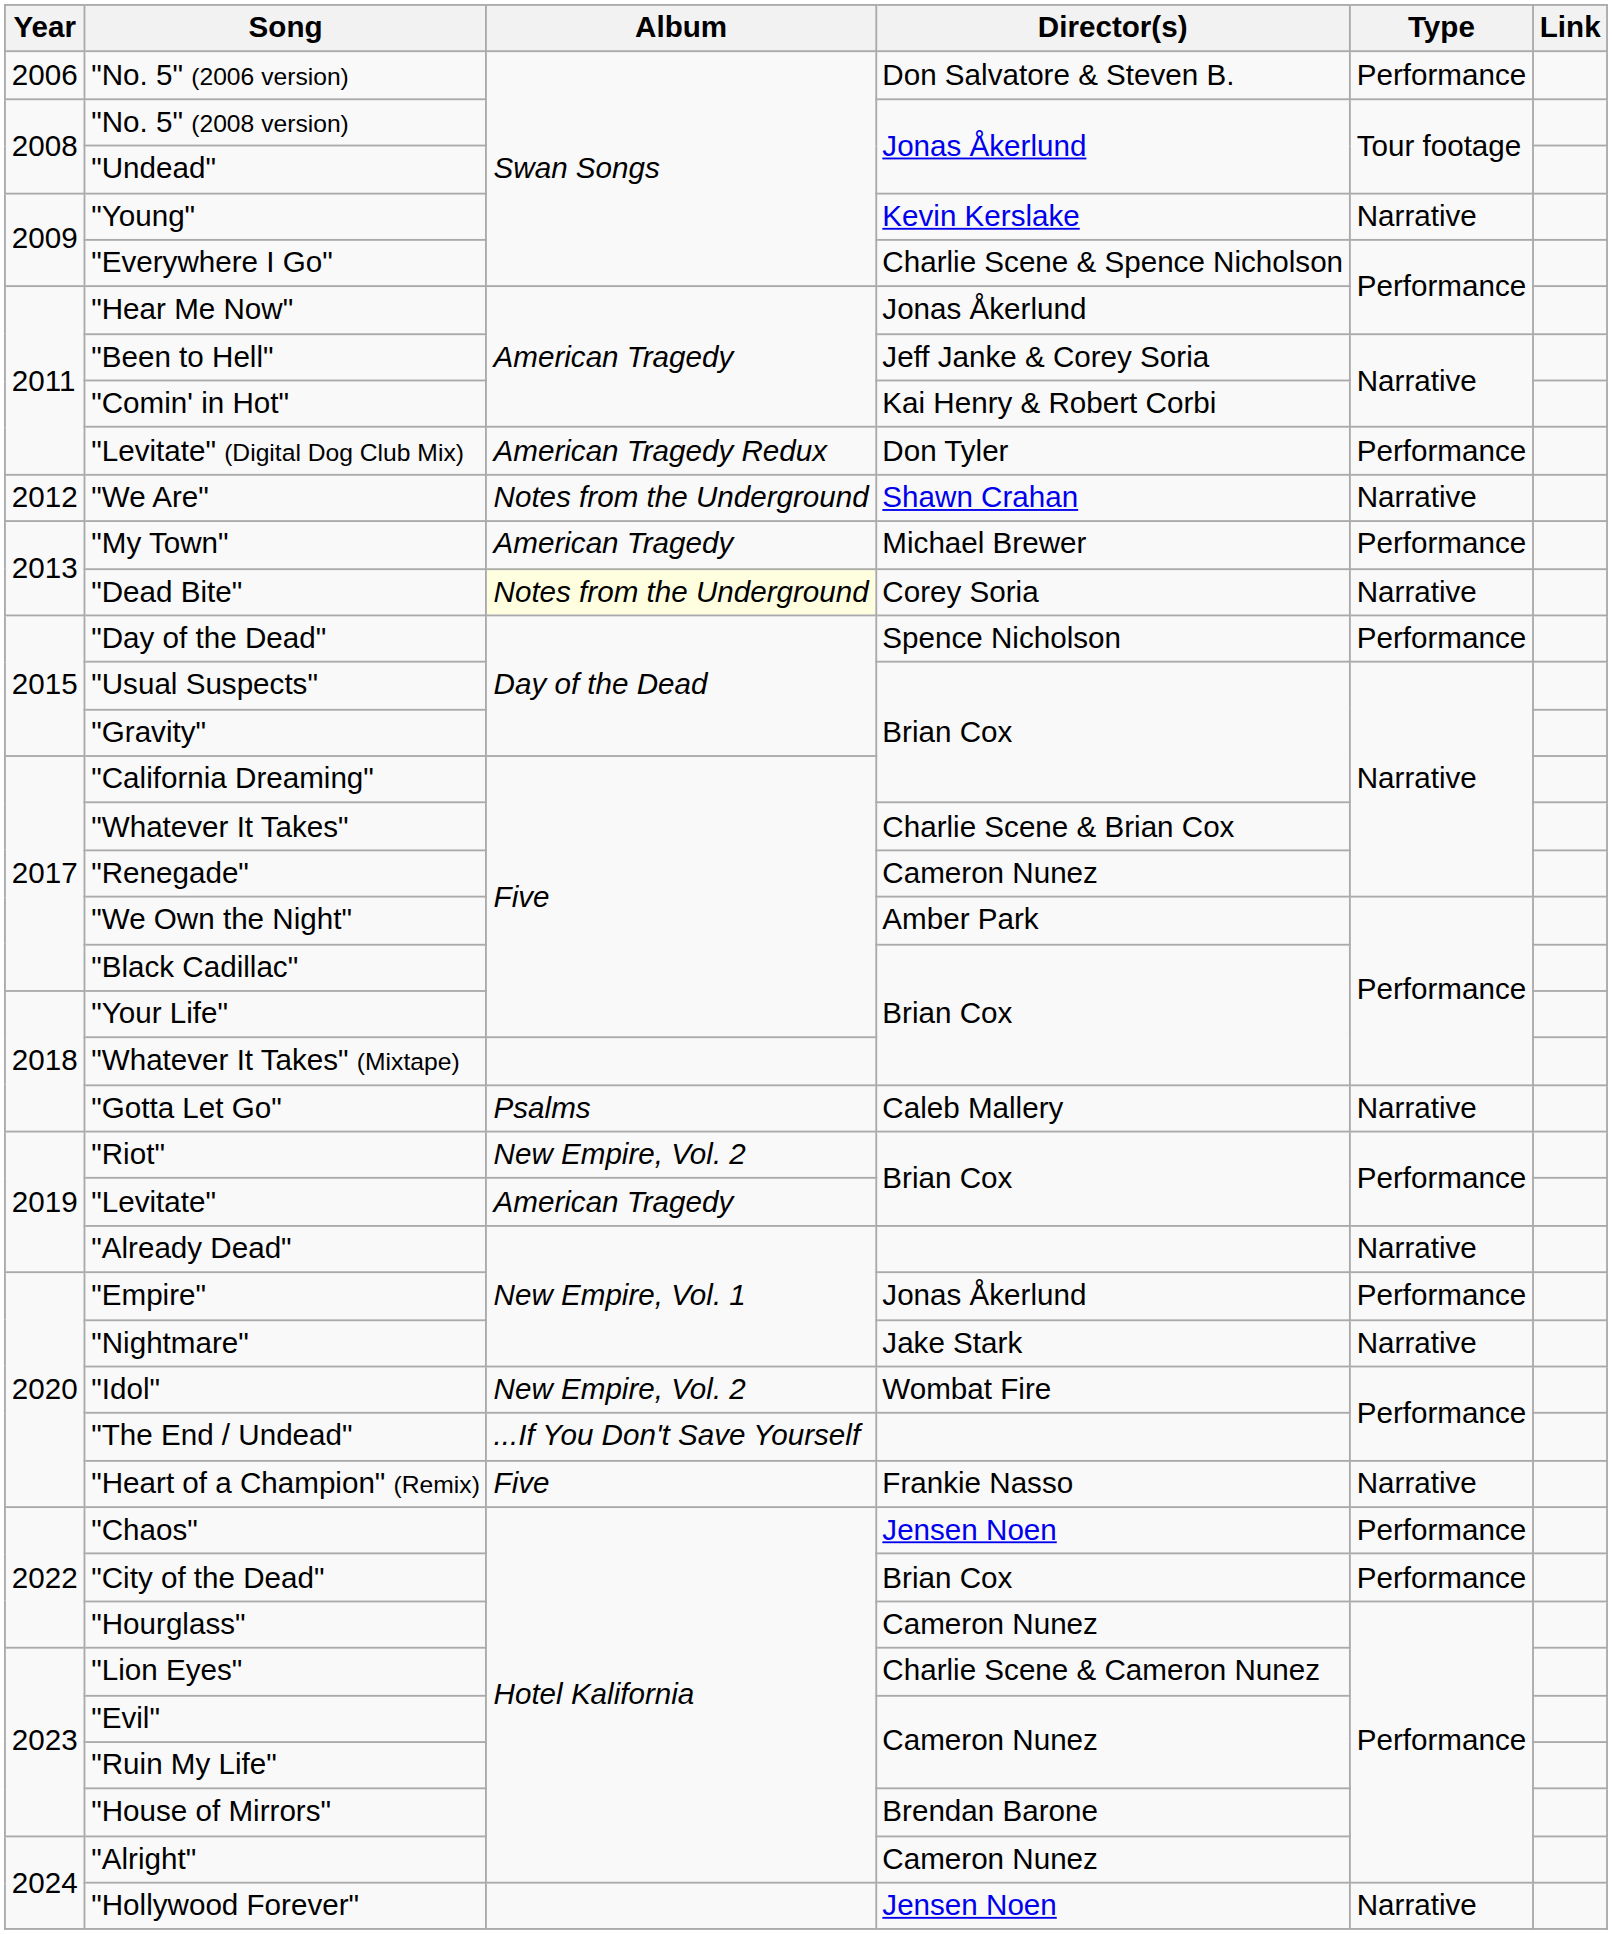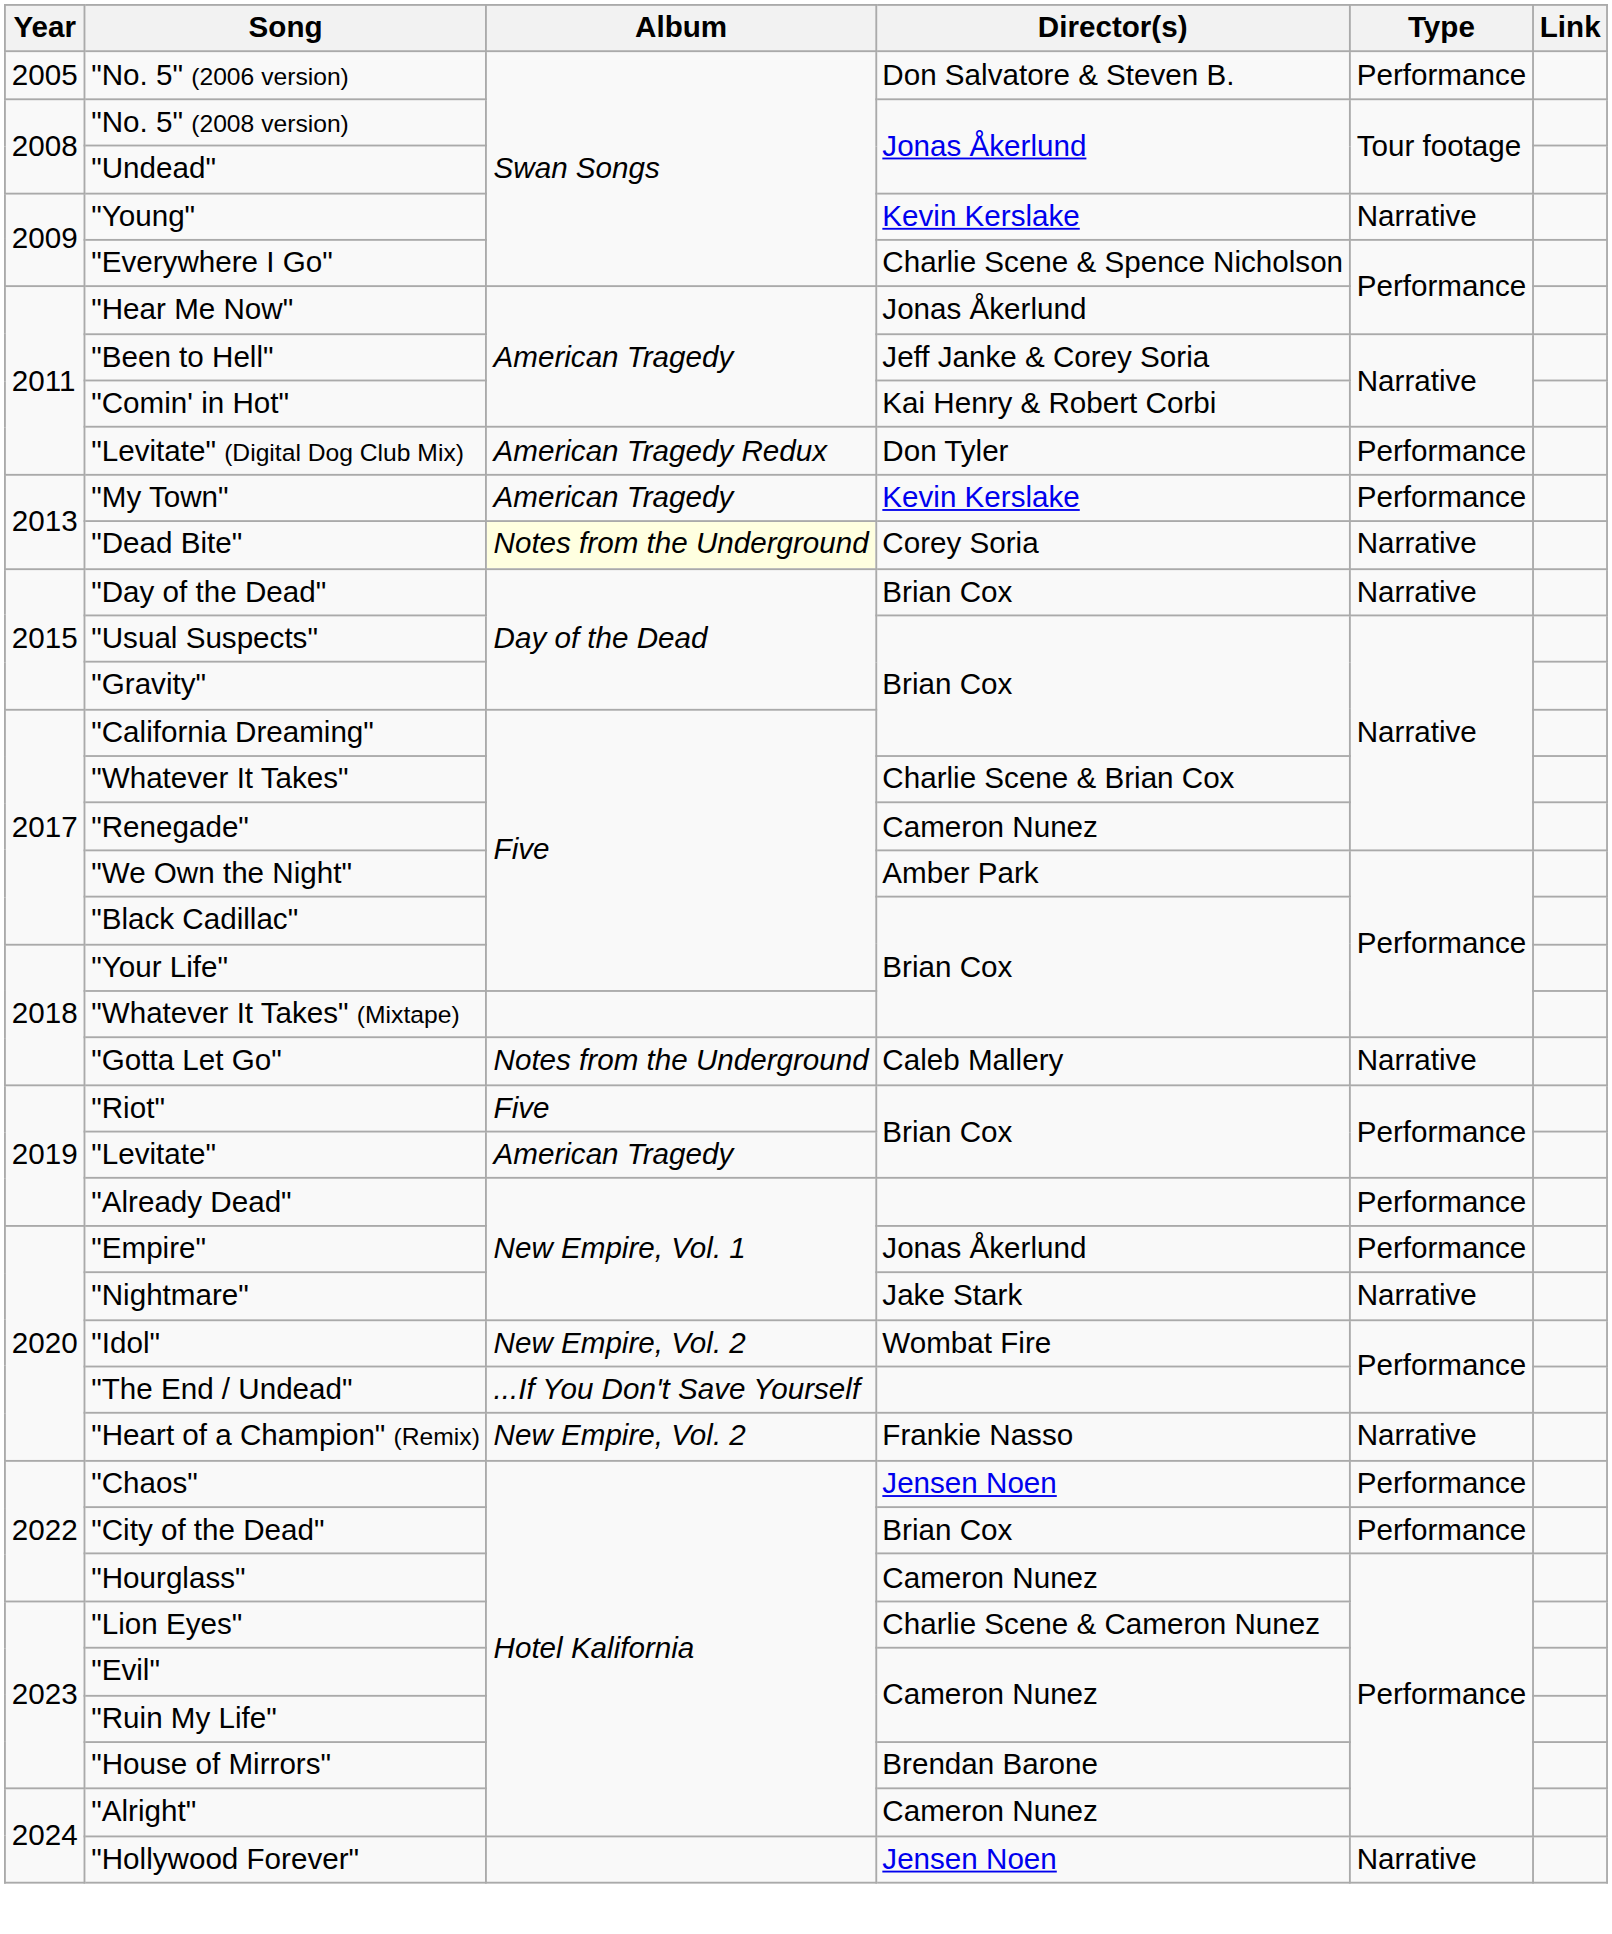 <table class="wikitable">
 <tr>
 <th>Year</th>
 <th>Song</th>
 <th>Album</th>
 <th>Director(s)</th>
 <th>Type</th>
 <th>Link</th>
 </tr>
 <tr>
-<td>2006</td>
+<td>2005</td>
 <td>"No. 5" <small>(2006 version)</small></td>
 <td rowspan="5"><em>Swan Songs</em></td>
 <td>Don Salvatore & Steven B.</td>
 <td>Performance</td>
 <td></td>
 </tr>
 <tr>
 <td rowspan="2">2008</td>
 <td>"No. 5" <small>(2008 version)</small></td>
 <td rowspan="2"><a href='#'>Jonas Åkerlund</a></td>
 <td rowspan="2">Tour footage</td>
 <td></td>
 </tr>
 <tr>
 <td>"Undead"</td>
 <td></td>
 </tr>
 <tr>
 <td rowspan="2">2009</td>
 <td>"Young"</td>
 <td><a href='#'>Kevin Kerslake</a></td>
 <td>Narrative</td>
 <td></td>
 </tr>
 <tr>
 <td>"Everywhere I Go"</td>
 <td>Charlie Scene & Spence Nicholson</td>
 <td rowspan="2">Performance</td>
 <td></td>
 </tr>
 <tr>
 <td rowspan="4">2011</td>
 <td>"Hear Me Now"</td>
 <td rowspan="3"><em>American Tragedy</em></td>
 <td>Jonas Åkerlund</td>
 <td></td>
 </tr>
 <tr>
 <td>"Been to Hell"</td>
 <td>Jeff Janke & Corey Soria</td>
 <td rowspan="2">Narrative</td>
 <td></td>
 </tr>
 <tr>
 <td>"Comin' in Hot"</td>
 <td>Kai Henry & Robert Corbi</td>
 <td></td>
 </tr>
 <tr>
 <td>"Levitate" <small>(Digital Dog Club Mix)</small></td>
 <td><em>American Tragedy Redux</em></td>
 <td>Don Tyler</td>
 <td>Performance</td>
 <td></td>
 </tr>
 <tr>
-<td>2012</td>
-<td>"We Are"</td>
-<td><em>Notes from the Underground</em></td>
-<td><a href='#'>Shawn Crahan</a></td>
-<td>Narrative</td>
-<td></td>
-</tr>
-<tr>
 <td rowspan="2">2013</td>
 <td>"My Town"</td>
 <td><em>American Tragedy</em></td>
-<td>Michael Brewer</td>
+<td><a href='#'>Kevin Kerslake</a></td>
 <td>Performance</td>
 <td></td>
 </tr>
 <tr>
 <td>"Dead Bite"</td>
 <td style="background: lightyellow;"><em>Notes from the Underground</em></td>
 <td>Corey Soria</td>
 <td>Narrative</td>
 <td></td>
 </tr>
 <tr>
 <td rowspan="3">2015</td>
 <td>"Day of the Dead"</td>
 <td rowspan="3"><em>Day of the Dead</em></td>
-<td>Spence Nicholson</td>
-<td>Performance</td>
+<td>Brian Cox</td>
+<td>Narrative</td>
 <td></td>
 </tr>
 <tr>
 <td>"Usual Suspects"</td>
 <td rowspan="3">Brian Cox</td>
 <td rowspan="5">Narrative</td>
 <td></td>
 </tr>
 <tr>
 <td>"Gravity"</td>
 <td></td>
 </tr>
 <tr>
 <td rowspan="5">2017</td>
 <td>"California Dreaming"</td>
 <td rowspan="6"><em>Five</em></td>
 <td></td>
 </tr>
 <tr>
 <td>"Whatever It Takes"</td>
 <td>Charlie Scene & Brian Cox</td>
 <td></td>
 </tr>
 <tr>
 <td>"Renegade"</td>
 <td>Cameron Nunez</td>
 <td></td>
 </tr>
 <tr>
 <td>"We Own the Night"</td>
 <td>Amber Park</td>
 <td rowspan="4">Performance</td>
 <td></td>
 </tr>
 <tr>
 <td>"Black Cadillac"</td>
 <td rowspan="3">Brian Cox</td>
 <td></td>
 </tr>
 <tr>
 <td rowspan="3">2018</td>
 <td>"Your Life"</td>
 <td></td>
 </tr>
 <tr>
 <td>"Whatever It Takes" <small>(Mixtape)</small></td>
 <td></td>
 <td></td>
 </tr>
 <tr>
 <td>"Gotta Let Go"</td>
-<td><em>Psalms</em></td>
+<td><em>Notes from the Underground</em></td>
 <td>Caleb Mallery</td>
 <td>Narrative</td>
 <td></td>
 </tr>
 <tr>
 <td rowspan="3">2019</td>
 <td>"Riot"</td>
-<td><em>New Empire, Vol. 2</em></td>
+<td><em>Five</em></td>
 <td rowspan="2">Brian Cox</td>
 <td rowspan="2">Performance</td>
 <td></td>
 </tr>
 <tr>
 <td>"Levitate"</td>
 <td><em>American Tragedy</em></td>
 <td></td>
 </tr>
 <tr>
 <td>"Already Dead"</td>
 <td rowspan="3"><em>New Empire, Vol. 1</em></td>
 <td></td>
-<td>Narrative</td>
+<td>Performance</td>
 <td></td>
 </tr>
 <tr>
 <td rowspan="5">2020</td>
 <td>"Empire"</td>
 <td>Jonas Åkerlund</td>
 <td>Performance</td>
 <td></td>
 </tr>
 <tr>
 <td>"Nightmare"</td>
 <td>Jake Stark</td>
 <td>Narrative</td>
 <td></td>
 </tr>
 <tr>
 <td>"Idol"</td>
 <td><em>New Empire, Vol. 2</em></td>
 <td>Wombat Fire</td>
 <td rowspan="2">Performance</td>
 <td></td>
 </tr>
 <tr>
 <td>"The End / Undead"</td>
 <td><em>...If You Don't Save Yourself</em></td>
 <td></td>
 <td></td>
 </tr>
 <tr>
 <td>"Heart of a Champion" <small>(Remix)</small></td>
-<td><em>Five</em></td>
+<td><em>New Empire, Vol. 2</em></td>
 <td>Frankie Nasso</td>
 <td>Narrative</td>
 <td></td>
 </tr>
 <tr>
 <td rowspan="3">2022</td>
 <td>"Chaos"</td>
 <td rowspan="8"><em>Hotel Kalifornia</em></td>
 <td><a href='#'>Jensen Noen</a></td>
 <td>Performance</td>
 <td></td>
 </tr>
 <tr>
 <td>"City of the Dead"</td>
 <td>Brian Cox</td>
 <td>Performance</td>
 <td></td>
 </tr>
 <tr>
 <td>"Hourglass"</td>
 <td>Cameron Nunez</td>
 <td rowspan="6">Performance</td>
 <td></td>
 </tr>
 <tr>
 <td rowspan="4">2023</td>
 <td>"Lion Eyes"</td>
 <td>Charlie Scene & Cameron Nunez</td>
 <td></td>
 </tr>
 <tr>
 <td>"Evil"</td>
 <td rowspan="2">Cameron Nunez</td>
 <td></td>
 </tr>
 <tr>
 <td>"Ruin My Life"</td>
 <td></td>
 </tr>
 <tr>
 <td>"House of Mirrors"</td>
 <td>Brendan Barone</td>
 <td></td>
 </tr>
 <tr>
 <td rowspan="2">2024</td>
 <td>"Alright"</td>
 <td>Cameron Nunez</td>
 <td></td>
 </tr>
 <tr>
 <td>"Hollywood Forever"</td>
 <td></td>
 <td><a href='#'>Jensen Noen</a></td>
 <td>Narrative</td>
 </tr>
 </table>
